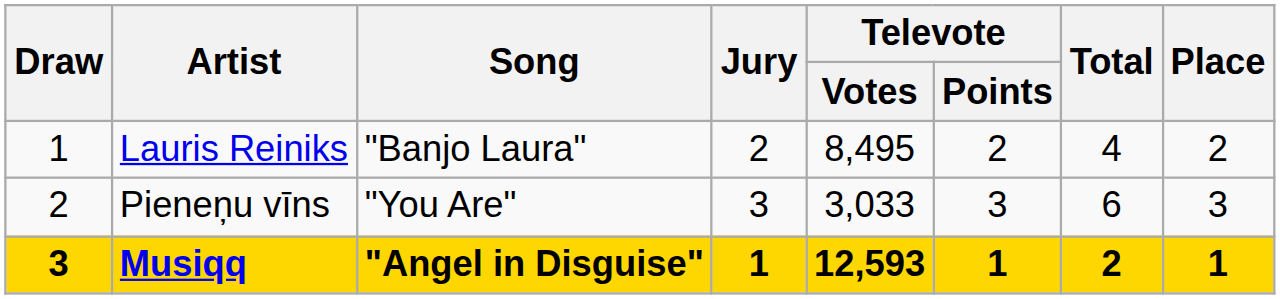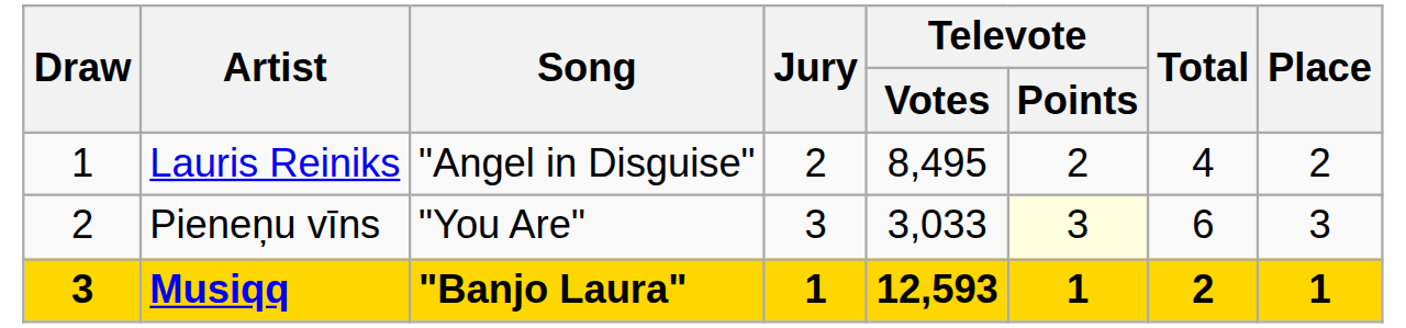 <table class="sortable wikitable" style="margin: 1em auto 1em auto; text-align:center">
 <tr>
 <th rowspan="2">Draw</th>
 <th rowspan="2">Artist</th>
 <th rowspan="2">Song</th>
 <th rowspan="2">Jury</th>
 <th colspan="2">Televote</th>
 <th rowspan="2">Total</th>
 <th rowspan="2">Place</th>
 </tr>
 <tr>
 <th>Votes</th>
 <th>Points</th>
 </tr>
 <tr>
 <td>1</td>
 <td align="left"><a href='#'>Lauris Reiniks</a></td>
-<td align="left">"Banjo Laura"</td>
+<td align="left">"Angel in Disguise"</td>
 <td>2</td>
 <td>8,495</td>
 <td>2</td>
 <td>4</td>
 <td>2</td>
 </tr>
 <tr>
 <td>2</td>
 <td align="left">Pieneņu vīns</td>
 <td align="left">"You Are"</td>
 <td>3</td>
 <td>3,033</td>
-<td>3</td>
+<td style="background: lightyellow;">3</td>
 <td>6</td>
 <td>3</td>
 </tr>
 <tr style="font-weight:bold; background:gold;">
 <td>3</td>
 <td align="left"><a href='#'>Musiqq</a></td>
-<td align="left">"Angel in Disguise"</td>
+<td align="left">"Banjo Laura"</td>
 <td>1</td>
 <td>12,593</td>
 <td>1</td>
 <td>2</td>
 <td>1</td>
 </tr>
 </table>
